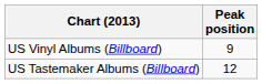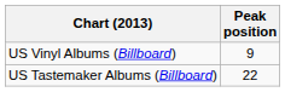 <table class="wikitable" border="1">
 <tr>
 <th>Chart (2013)</th>
 <th>Peak<br>position</th>
 </tr>
 <tr>
 <td>US Vinyl Albums (<em><a href='#'>Billboard</a></em>)</td>
 <td align="center">9</td>
 </tr>
 <tr>
 <td>US Tastemaker Albums (<em><a href='#'>Billboard</a></em>)</td>
-<td align="center">12</td>
+<td align="center">22</td>
 </tr>
 </table>
